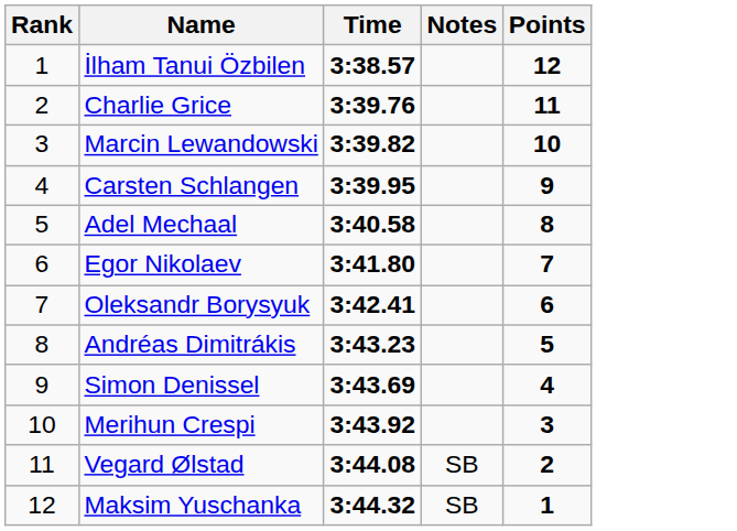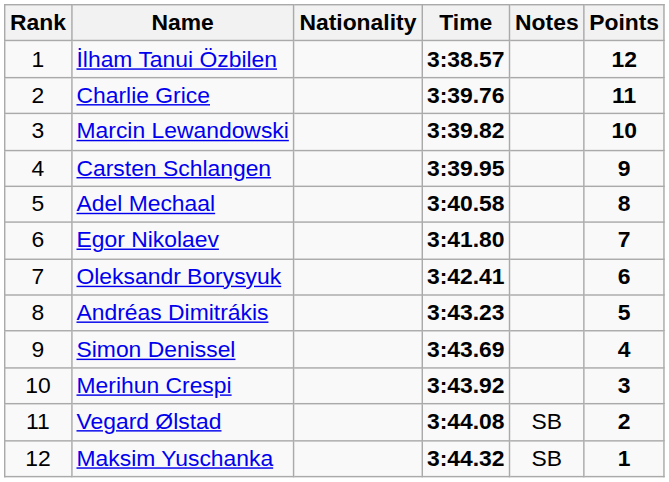 <table class="wikitable sortable" style="text-align:center">
 <tr>
 <th>Rank</th>
 <th>Name</th>
+<th>Nationality</th>
 <th>Time</th>
 <th>Notes</th>
 <th>Points</th>
 </tr>
 <tr>
 <td>1</td>
 <td align=left><a href='#'>İlham Tanui Özbilen</a></td>
+<td align=left></td>
 <td><strong>3:38.57</strong></td>
 <td></td>
 <td><strong>12</strong></td>
 </tr>
 <tr>
 <td>2</td>
 <td align=left><a href='#'>Charlie Grice</a></td>
+<td align=left></td>
 <td><strong>3:39.76</strong></td>
 <td></td>
 <td><strong>11</strong></td>
 </tr>
 <tr>
 <td>3</td>
 <td align=left><a href='#'>Marcin Lewandowski</a></td>
+<td align=left></td>
 <td><strong>3:39.82</strong></td>
 <td></td>
 <td><strong>10</strong></td>
 </tr>
 <tr>
 <td>4</td>
 <td align=left><a href='#'>Carsten Schlangen</a></td>
+<td align=left></td>
 <td><strong>3:39.95</strong></td>
 <td></td>
 <td><strong>9</strong></td>
 </tr>
 <tr>
 <td>5</td>
 <td align=left><a href='#'>Adel Mechaal</a></td>
+<td align=left></td>
 <td><strong>3:40.58</strong></td>
 <td></td>
 <td><strong>8</strong></td>
 </tr>
 <tr>
 <td>6</td>
 <td align=left><a href='#'>Egor Nikolaev</a></td>
+<td align=left></td>
 <td><strong>3:41.80</strong></td>
 <td></td>
 <td><strong>7</strong></td>
 </tr>
 <tr>
 <td>7</td>
 <td align=left><a href='#'>Oleksandr Borysyuk</a></td>
+<td align=left></td>
 <td><strong>3:42.41</strong></td>
 <td></td>
 <td><strong>6</strong></td>
 </tr>
 <tr>
 <td>8</td>
 <td align=left><a href='#'>Andréas Dimitrákis</a></td>
+<td align=left></td>
 <td><strong>3:43.23</strong></td>
 <td></td>
 <td><strong>5</strong></td>
 </tr>
 <tr>
 <td>9</td>
 <td align=left><a href='#'>Simon Denissel</a></td>
+<td align=left></td>
 <td><strong>3:43.69</strong></td>
 <td></td>
 <td><strong>4</strong></td>
 </tr>
 <tr>
 <td>10</td>
 <td align=left><a href='#'>Merihun Crespi</a></td>
+<td align=left></td>
 <td><strong>3:43.92</strong></td>
 <td></td>
 <td><strong>3</strong></td>
 </tr>
 <tr>
 <td>11</td>
 <td align=left><a href='#'>Vegard Ølstad</a></td>
+<td align=left></td>
 <td><strong>3:44.08</strong></td>
 <td>SB</td>
 <td><strong>2</strong></td>
 </tr>
 <tr>
 <td>12</td>
 <td align=left><a href='#'>Maksim Yuschanka</a></td>
+<td align=left></td>
 <td><strong>3:44.32</strong></td>
 <td>SB</td>
 <td><strong>1</strong></td>
 </tr>
 </table>
